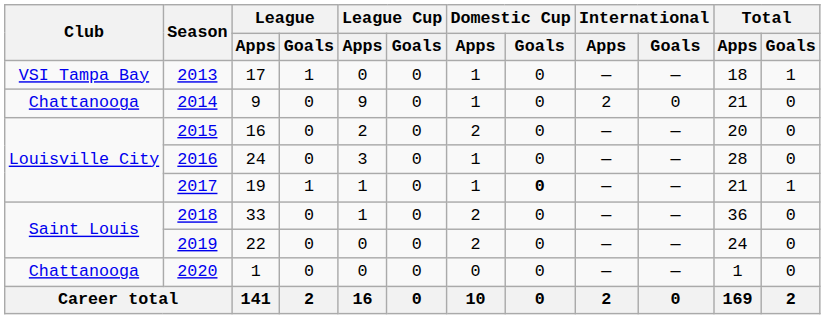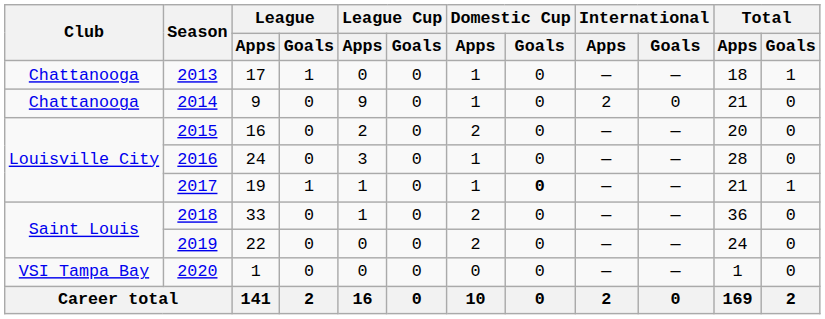 <table class="wikitable" style="font-size:90%; text-align:center;">
 <tr>
 <th rowspan="2">Club</th>
 <th rowspan="2">Season</th>
 <th colspan="2">League</th>
 <th colspan="2">League Cup</th>
 <th colspan="2">Domestic Cup</th>
 <th colspan="2">International</th>
 <th colspan="2">Total</th>
 </tr>
 <tr>
 <th>Apps</th>
 <th>Goals</th>
 <th>Apps</th>
 <th>Goals</th>
 <th>Apps</th>
 <th>Goals</th>
 <th>Apps</th>
 <th>Goals</th>
 <th>Apps</th>
 <th>Goals</th>
 </tr>
 <tr>
-<td rowspan="1"><a href='#'>VSI Tampa Bay</a></td>
+<td><a href='#'>Chattanooga</a></td>
 <td><a href='#'>2013</a></td>
 <td>17</td>
 <td>1</td>
 <td>0</td>
 <td>0</td>
 <td>1</td>
 <td>0</td>
 <td>—</td>
 <td>—</td>
 <td>18</td>
 <td>1</td>
 </tr>
 <tr>
 <td><a href='#'>Chattanooga</a></td>
 <td><a href='#'>2014</a></td>
 <td>9</td>
 <td>0</td>
 <td>9</td>
 <td>0</td>
 <td>1</td>
 <td>0</td>
 <td>2</td>
 <td>0</td>
 <td>21</td>
 <td>0</td>
 </tr>
 <tr>
 <td rowspan="3"><a href='#'>Louisville City</a></td>
 <td><a href='#'>2015</a></td>
 <td>16</td>
 <td>0</td>
 <td>2</td>
 <td>0</td>
 <td>2</td>
 <td>0</td>
 <td>—</td>
 <td>—</td>
 <td>20</td>
 <td>0</td>
 </tr>
 <tr>
 <td><a href='#'>2016</a></td>
 <td>24</td>
 <td>0</td>
 <td>3</td>
 <td>0</td>
 <td>1</td>
 <td>0</td>
 <td>—</td>
 <td>—</td>
 <td>28</td>
 <td>0</td>
 </tr>
 <tr>
 <td><a href='#'>2017</a></td>
 <td>19</td>
 <td>1</td>
 <td>1</td>
 <td>0</td>
 <td>1</td>
 <td><strong>0</strong></td>
 <td>—</td>
 <td>—</td>
 <td>21</td>
 <td>1</td>
 </tr>
 <tr>
 <td rowspan="2"><a href='#'>Saint Louis</a></td>
 <td><a href='#'>2018</a></td>
 <td>33</td>
 <td>0</td>
 <td>1</td>
 <td>0</td>
 <td>2</td>
 <td>0</td>
 <td>—</td>
 <td>—</td>
 <td>36</td>
 <td>0</td>
 </tr>
 <tr>
 <td><a href='#'>2019</a></td>
 <td>22</td>
 <td>0</td>
 <td>0</td>
 <td>0</td>
 <td>2</td>
 <td>0</td>
 <td>—</td>
 <td>—</td>
 <td>24</td>
 <td>0</td>
 </tr>
 <tr>
-<td><a href='#'>Chattanooga</a></td>
+<td rowspan="1"><a href='#'>VSI Tampa Bay</a></td>
 <td><a href='#'>2020</a></td>
 <td>1</td>
 <td>0</td>
 <td>0</td>
 <td>0</td>
 <td>0</td>
 <td>0</td>
 <td>—</td>
 <td>—</td>
 <td>1</td>
 <td>0</td>
 </tr>
 <tr>
 <th colspan="2">Career total</th>
 <th>141</th>
 <th>2</th>
 <th>16</th>
 <th>0</th>
 <th>10</th>
 <th>0</th>
 <th>2</th>
 <th>0</th>
 <th>169</th>
 <th>2</th>
 </tr>
 </table>
